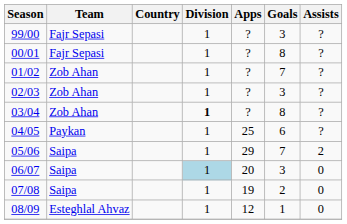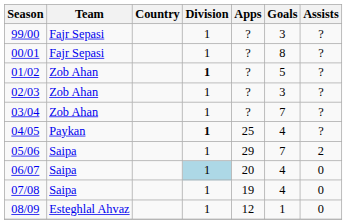 <table class="wikitable" style="text-align: center;">
 <tr>
 <th>Season</th>
 <th>Team</th>
 <th>Country</th>
 <th>Division</th>
 <th>Apps</th>
 <th>Goals</th>
 <th>Assists</th>
 </tr>
 <tr>
 <td><a href='#'>99/00</a></td>
 <td align="left"><a href='#'>Fajr Sepasi</a></td>
 <td align="left"></td>
 <td>1</td>
 <td>?</td>
 <td>3</td>
 <td>?</td>
 </tr>
 <tr>
 <td><a href='#'>00/01</a></td>
 <td align="left"><a href='#'>Fajr Sepasi</a></td>
 <td align="left"></td>
 <td>1</td>
 <td>?</td>
 <td>8</td>
 <td>?</td>
 </tr>
 <tr>
 <td><a href='#'>01/02</a></td>
 <td align="left"><a href='#'>Zob Ahan</a></td>
 <td align="left"></td>
-<td>1</td>
+<td><strong>1</strong></td>
 <td>?</td>
-<td>7</td>
+<td>5</td>
 <td>?</td>
 </tr>
 <tr>
 <td><a href='#'>02/03</a></td>
 <td align="left"><a href='#'>Zob Ahan</a></td>
 <td align="left"></td>
 <td>1</td>
 <td>?</td>
 <td>3</td>
 <td>?</td>
 </tr>
 <tr>
 <td><a href='#'>03/04</a></td>
 <td align="left"><a href='#'>Zob Ahan</a></td>
 <td align="left"></td>
-<td><strong>1</strong></td>
+<td>1</td>
 <td>?</td>
-<td>8</td>
+<td>7</td>
 <td>?</td>
 </tr>
 <tr>
 <td><a href='#'>04/05</a></td>
 <td align="left"><a href='#'>Paykan</a></td>
 <td align="left"></td>
-<td>1</td>
+<td><strong>1</strong></td>
 <td>25</td>
-<td>6</td>
+<td>4</td>
 <td>?</td>
 </tr>
 <tr>
 <td><a href='#'>05/06</a></td>
 <td align="left"><a href='#'>Saipa</a></td>
 <td align="left"></td>
 <td>1</td>
 <td>29</td>
 <td>7</td>
 <td>2</td>
 </tr>
 <tr>
 <td><a href='#'>06/07</a></td>
 <td align="left"><a href='#'>Saipa</a></td>
 <td align="left"></td>
 <td style="background: lightblue;">1</td>
 <td>20</td>
-<td>3</td>
+<td>4</td>
 <td>0</td>
 </tr>
 <tr>
 <td><a href='#'>07/08</a></td>
 <td align="left"><a href='#'>Saipa</a></td>
 <td align="left"></td>
 <td>1</td>
 <td>19</td>
-<td>2</td>
+<td>4</td>
 <td>0</td>
 </tr>
 <tr>
 <td><a href='#'>08/09</a></td>
 <td align="left"><a href='#'>Esteghlal Ahvaz</a></td>
 <td align="left"></td>
 <td>1</td>
 <td>12</td>
 <td>1</td>
 <td>0</td>
 </tr>
 <tr>
 </tr>
 </table>
